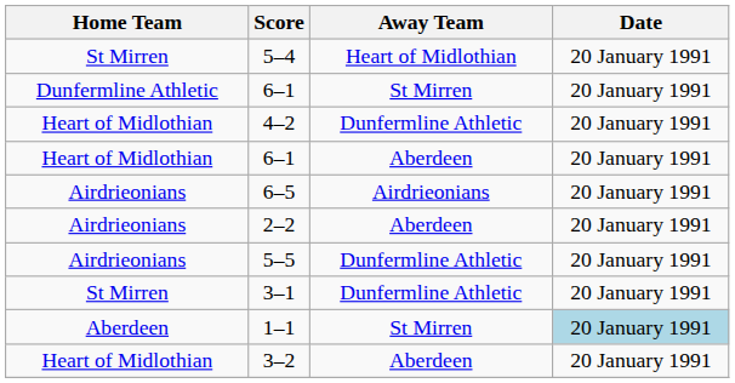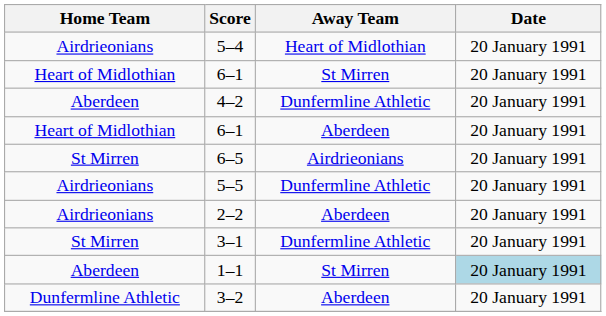 <table class="wikitable" style="text-align:center;">
 <tr>
 <th width=175>Home Team</th>
 <th width=20>Score</th>
 <th width=175>Away Team</th>
 <th width= 125>Date</th>
 </tr>
 <tr>
-<td><a href='#'>St Mirren</a></td>
+<td><a href='#'>Airdrieonians</a></td>
 <td>5–4</td>
 <td><a href='#'>Heart of Midlothian</a></td>
 <td>20 January 1991</td>
 </tr>
 <tr>
-<td><a href='#'>Dunfermline Athletic</a></td>
+<td><a href='#'>Heart of Midlothian</a></td>
 <td>6–1</td>
 <td><a href='#'>St Mirren</a></td>
 <td>20 January 1991</td>
 </tr>
 <tr>
-<td><a href='#'>Heart of Midlothian</a></td>
+<td><a href='#'>Aberdeen</a></td>
 <td>4–2</td>
 <td><a href='#'>Dunfermline Athletic</a></td>
 <td>20 January 1991</td>
 </tr>
 <tr>
 <td><a href='#'>Heart of Midlothian</a></td>
 <td>6–1</td>
 <td><a href='#'>Aberdeen</a></td>
 <td>20 January 1991</td>
 </tr>
 <tr>
-<td><a href='#'>Airdrieonians</a></td>
+<td><a href='#'>St Mirren</a></td>
 <td>6–5</td>
 <td><a href='#'>Airdrieonians</a></td>
 <td>20 January 1991</td>
 </tr>
 <tr>
 <td><a href='#'>Airdrieonians</a></td>
-<td>2–2 </td>
-<td><a href='#'>Aberdeen</a></td>
+<td>5–5 </td>
+<td><a href='#'>Dunfermline Athletic</a></td>
 <td>20 January 1991</td>
 </tr>
 <tr>
 <td><a href='#'>Airdrieonians</a></td>
-<td>5–5 </td>
-<td><a href='#'>Dunfermline Athletic</a></td>
+<td>2–2 </td>
+<td><a href='#'>Aberdeen</a></td>
 <td>20 January 1991</td>
 </tr>
 <tr>
 <td><a href='#'>St Mirren</a></td>
 <td>3–1</td>
 <td><a href='#'>Dunfermline Athletic</a></td>
 <td>20 January 1991</td>
 </tr>
 <tr>
 <td><a href='#'>Aberdeen</a></td>
 <td>1–1 </td>
 <td><a href='#'>St Mirren</a></td>
 <td style="background: lightblue;">20 January 1991</td>
 </tr>
 <tr>
-<td><a href='#'>Heart of Midlothian</a></td>
+<td><a href='#'>Dunfermline Athletic</a></td>
 <td>3–2</td>
 <td><a href='#'>Aberdeen</a></td>
 <td>20 January 1991</td>
 </tr>
 <tr>
 </tr>
 </table>
